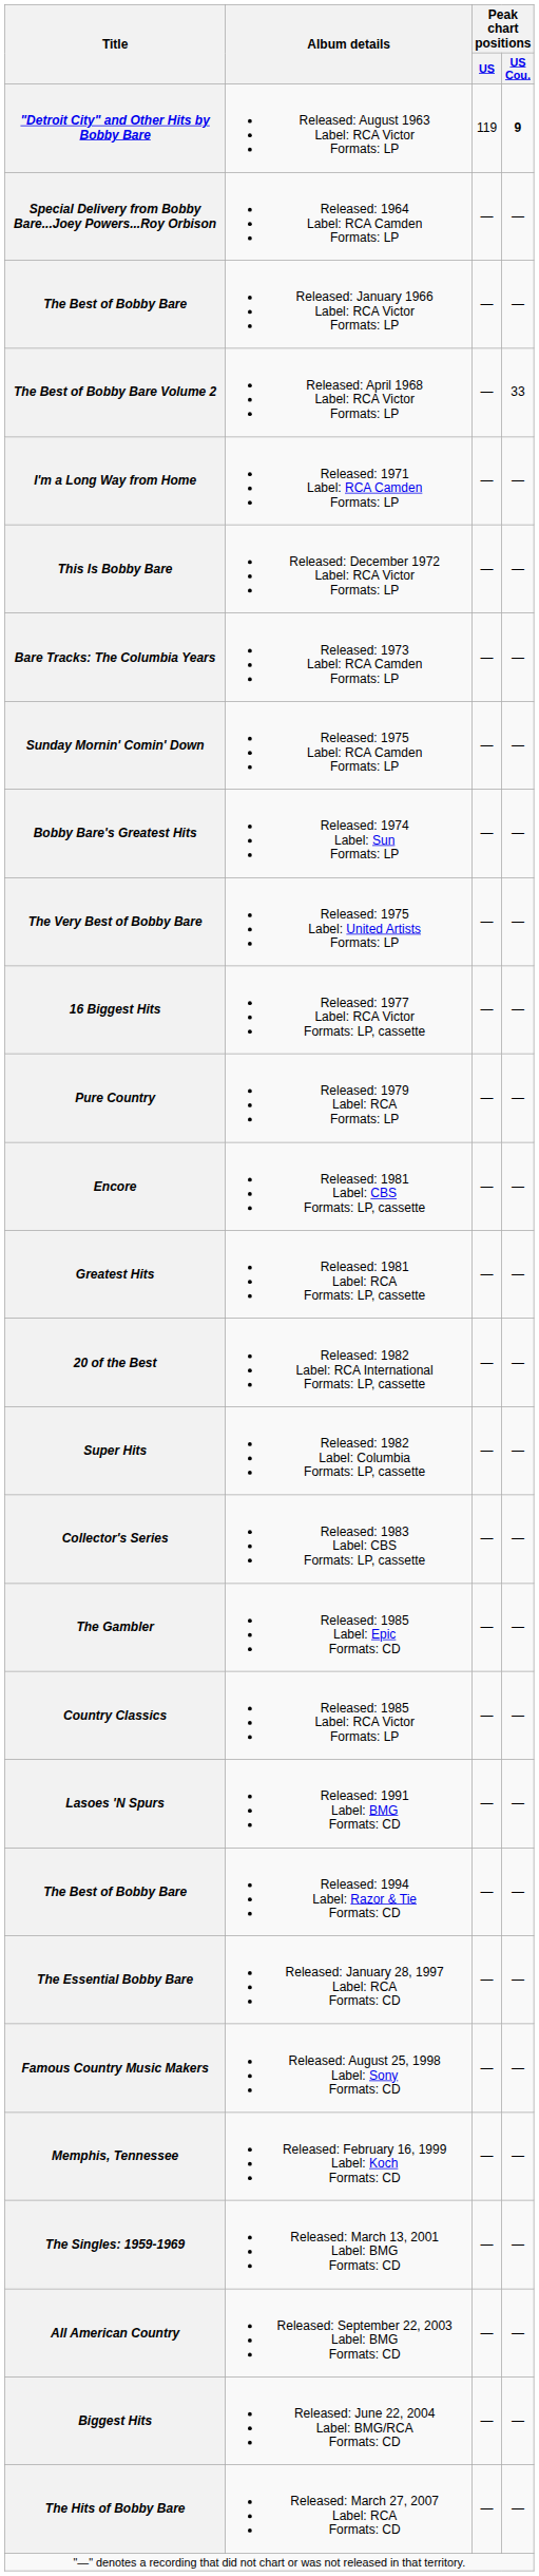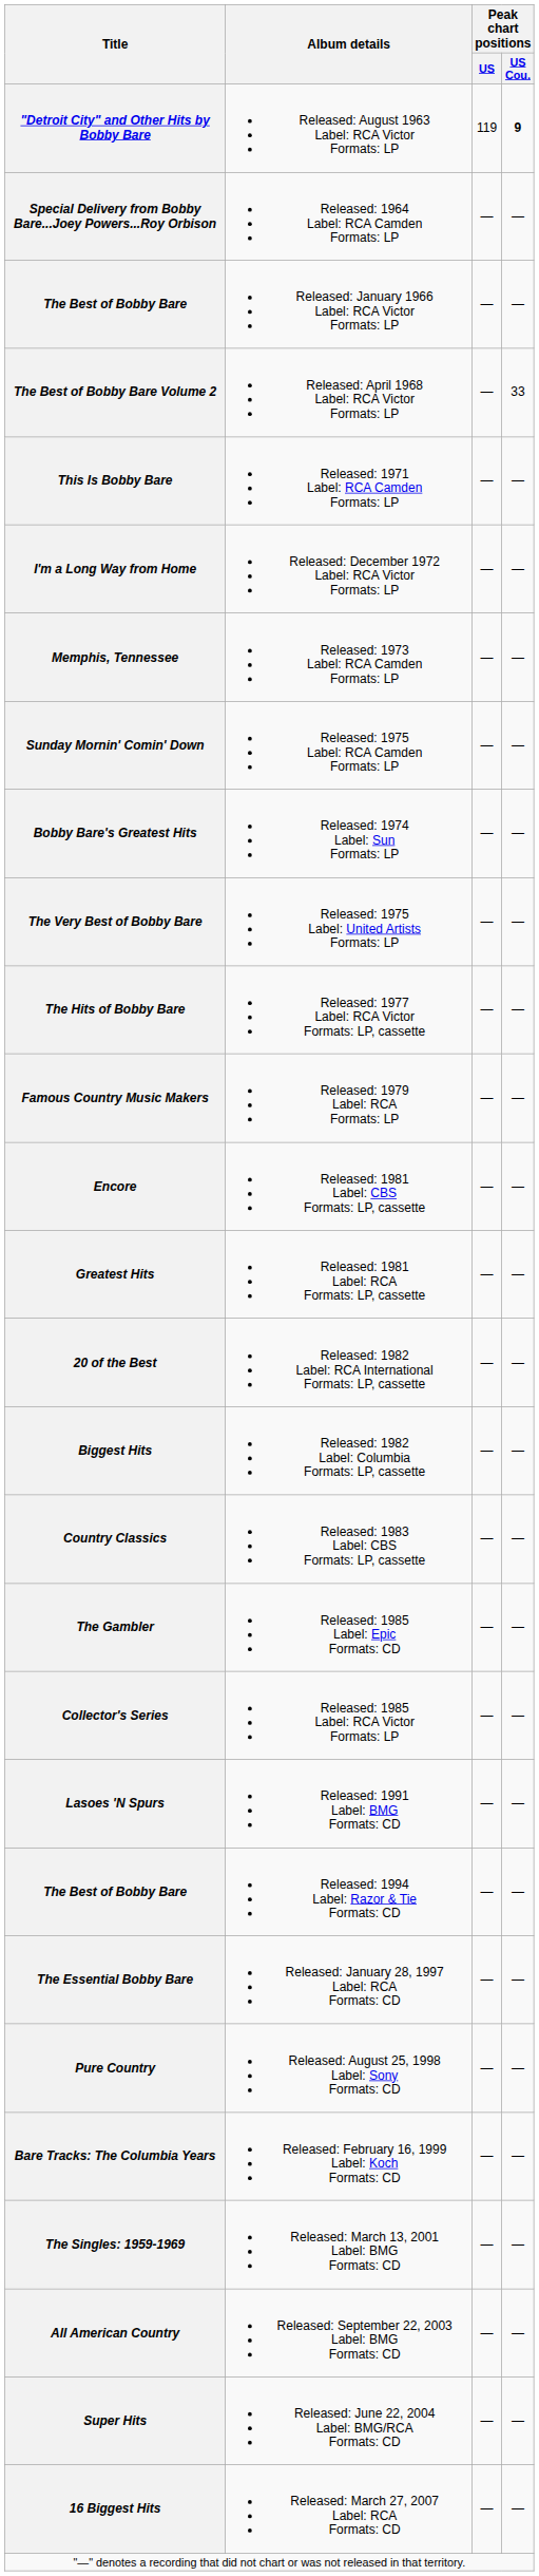 <table class="wikitable plainrowheaders" style="text-align:center;" border="1">
 <tr>
 <th scope="col" rowspan="2" style="width:17em;">Title</th>
 <th scope="col" rowspan="2" style="width:19em;">Album details</th>
 <th scope="col" colspan="2">Peak chart<br>positions</th>
 </tr>
 <tr>
 <th scope="col" style="width:2em;font-size:90%;"><a href='#'>US</a><br></th>
 <th scope="col" style="width:2em;font-size:90%;"><a href='#'>US<br>Cou.</a><br></th>
 </tr>
 <tr>
 <th scope="row"><em><a href='#'>"Detroit City" and Other Hits by Bobby Bare</a></em></th>
 <td><br><ul><li>Released: August 1963</li><li>Label: RCA Victor</li><li>Formats: LP</li></ul></td>
 <td>119</td>
 <td><strong>9</strong></td>
 </tr>
 <tr>
 <th scope="row"><em>Special Delivery from Bobby Bare...Joey Powers...Roy Orbison</em><br></th>
 <td><br><ul><li>Released: 1964</li><li>Label: RCA Camden</li><li>Formats: LP</li></ul></td>
 <td>—</td>
 <td>—</td>
 </tr>
 <tr>
 <th scope="row"><em>The Best of Bobby Bare</em></th>
 <td><br><ul><li>Released: January 1966</li><li>Label: RCA Victor</li><li>Formats: LP</li></ul></td>
 <td>—</td>
 <td>—</td>
 </tr>
 <tr>
 <th scope="row"><em>The Best of Bobby Bare Volume 2</em></th>
 <td><br><ul><li>Released: April 1968</li><li>Label: RCA Victor</li><li>Formats: LP</li></ul></td>
 <td>—</td>
 <td>33</td>
 </tr>
 <tr>
-<th scope="row"><em>I'm a Long Way from Home</em></th>
+<th scope="row"><em>This Is Bobby Bare</em></th>
 <td><br><ul><li>Released: 1971</li><li>Label: <a href='#'>RCA Camden</a></li><li>Formats: LP</li></ul></td>
 <td>—</td>
 <td>—</td>
 </tr>
 <tr>
-<th scope="row"><em>This Is Bobby Bare</em></th>
+<th scope="row"><em>I'm a Long Way from Home</em></th>
 <td><br><ul><li>Released: December 1972</li><li>Label: RCA Victor</li><li>Formats: LP</li></ul></td>
 <td>—</td>
 <td>—</td>
 </tr>
 <tr>
-<th scope="row"><em>Bare Tracks: The Columbia Years</em></th>
+<th scope="row"><em>Memphis, Tennessee</em></th>
 <td><br><ul><li>Released: 1973</li><li>Label: RCA Camden</li><li>Formats: LP</li></ul></td>
 <td>—</td>
 <td>—</td>
 </tr>
 <tr>
 <th scope="row"><em>Sunday Mornin' Comin' Down</em></th>
 <td><br><ul><li>Released: 1975</li><li>Label: RCA Camden</li><li>Formats: LP</li></ul></td>
 <td>—</td>
 <td>—</td>
 </tr>
 <tr>
 <th scope="row"><em>Bobby Bare's Greatest Hits</em></th>
 <td><br><ul><li>Released: 1974</li><li>Label: <a href='#'>Sun</a></li><li>Formats: LP</li></ul></td>
 <td>—</td>
 <td>—</td>
 </tr>
 <tr>
 <th scope="row"><em>The Very Best of Bobby Bare</em></th>
 <td><br><ul><li>Released: 1975</li><li>Label: <a href='#'>United Artists</a></li><li>Formats: LP</li></ul></td>
 <td>—</td>
 <td>—</td>
 </tr>
 <tr>
-<th scope="row"><em>16 Biggest Hits</em></th>
+<th scope="row"><em>The Hits of Bobby Bare</em></th>
 <td><br><ul><li>Released: 1977</li><li>Label: RCA Victor</li><li>Formats: LP, cassette</li></ul></td>
 <td>—</td>
 <td>—</td>
 </tr>
 <tr>
-<th scope="row"><em>Pure Country</em></th>
+<th scope="row"><em>Famous Country Music Makers</em></th>
 <td><br><ul><li>Released: 1979</li><li>Label: RCA</li><li>Formats: LP</li></ul></td>
 <td>—</td>
 <td>—</td>
 </tr>
 <tr>
 <th scope="row"><em>Encore</em></th>
 <td><br><ul><li>Released: 1981</li><li>Label: <a href='#'>CBS</a></li><li>Formats: LP, cassette</li></ul></td>
 <td>—</td>
 <td>—</td>
 </tr>
 <tr>
 <th scope="row"><em>Greatest Hits</em></th>
 <td><br><ul><li>Released: 1981</li><li>Label: RCA</li><li>Formats: LP, cassette</li></ul></td>
 <td>—</td>
 <td>—</td>
 </tr>
 <tr>
 <th scope="row"><em>20 of the Best</em></th>
 <td><br><ul><li>Released: 1982</li><li>Label: RCA International</li><li>Formats: LP, cassette</li></ul></td>
 <td>—</td>
 <td>—</td>
 </tr>
 <tr>
-<th scope="row"><em>Super Hits</em></th>
+<th scope="row"><em>Biggest Hits</em></th>
 <td><br><ul><li>Released: 1982</li><li>Label: Columbia</li><li>Formats: LP, cassette</li></ul></td>
 <td>—</td>
 <td>—</td>
 </tr>
 <tr>
-<th scope="row"><em>Collector's Series</em></th>
+<th scope="row"><em>Country Classics</em></th>
 <td><br><ul><li>Released: 1983</li><li>Label: CBS</li><li>Formats: LP, cassette</li></ul></td>
 <td>—</td>
 <td>—</td>
 </tr>
 <tr>
 <th scope="row"><em>The Gambler</em></th>
 <td><br><ul><li>Released: 1985</li><li>Label: <a href='#'>Epic</a></li><li>Formats: CD</li></ul></td>
 <td>—</td>
 <td>—</td>
 </tr>
 <tr>
-<th scope="row"><em>Country Classics</em></th>
+<th scope="row"><em>Collector's Series</em></th>
 <td><br><ul><li>Released: 1985</li><li>Label: RCA Victor</li><li>Formats: LP</li></ul></td>
 <td>—</td>
 <td>—</td>
 </tr>
 <tr>
 <th scope="row"><em>Lasoes 'N Spurs</em></th>
 <td><br><ul><li>Released: 1991</li><li>Label: <a href='#'>BMG</a></li><li>Formats: CD</li></ul></td>
 <td>—</td>
 <td>—</td>
 </tr>
 <tr>
 <th scope="row"><em>The Best of Bobby Bare</em></th>
 <td><br><ul><li>Released: 1994</li><li>Label: <a href='#'>Razor & Tie</a></li><li>Formats: CD</li></ul></td>
 <td>—</td>
 <td>—</td>
 </tr>
 <tr>
 <th scope="row"><em>The Essential Bobby Bare</em></th>
 <td><br><ul><li>Released: January 28, 1997</li><li>Label: RCA</li><li>Formats: CD</li></ul></td>
 <td>—</td>
 <td>—</td>
 </tr>
 <tr>
-<th scope="row"><em>Famous Country Music Makers</em></th>
+<th scope="row"><em>Pure Country</em></th>
 <td><br><ul><li>Released: August 25, 1998</li><li>Label: <a href='#'>Sony</a></li><li>Formats: CD</li></ul></td>
 <td>—</td>
 <td>—</td>
 </tr>
 <tr>
-<th scope="row"><em>Memphis, Tennessee</em></th>
+<th scope="row"><em>Bare Tracks: The Columbia Years</em></th>
 <td><br><ul><li>Released: February 16, 1999</li><li>Label: <a href='#'>Koch</a></li><li>Formats: CD</li></ul></td>
 <td>—</td>
 <td>—</td>
 </tr>
 <tr>
 <th scope="row"><em>The Singles: 1959-1969</em></th>
 <td><br><ul><li>Released: March 13, 2001</li><li>Label: BMG</li><li>Formats: CD</li></ul></td>
 <td>—</td>
 <td>—</td>
 </tr>
 <tr>
 <th scope="row"><em>All American Country</em></th>
 <td><br><ul><li>Released: September 22, 2003</li><li>Label: BMG</li><li>Formats: CD</li></ul></td>
 <td>—</td>
 <td>—</td>
 </tr>
 <tr>
-<th scope="row"><em>Biggest Hits</em></th>
+<th scope="row"><em>Super Hits</em></th>
 <td><br><ul><li>Released: June 22, 2004</li><li>Label: BMG/RCA</li><li>Formats: CD</li></ul></td>
 <td>—</td>
 <td>—</td>
 </tr>
 <tr>
-<th scope="row"><em>The Hits of Bobby Bare</em></th>
+<th scope="row"><em>16 Biggest Hits</em></th>
 <td><br><ul><li>Released: March 27, 2007</li><li>Label: RCA</li><li>Formats: CD</li></ul></td>
 <td>—</td>
 <td>—</td>
 </tr>
 <tr>
 <td colspan="4" style="font-size:90%">"—" denotes a recording that did not chart or was not released in that territory.</td>
 </tr>
 </table>
